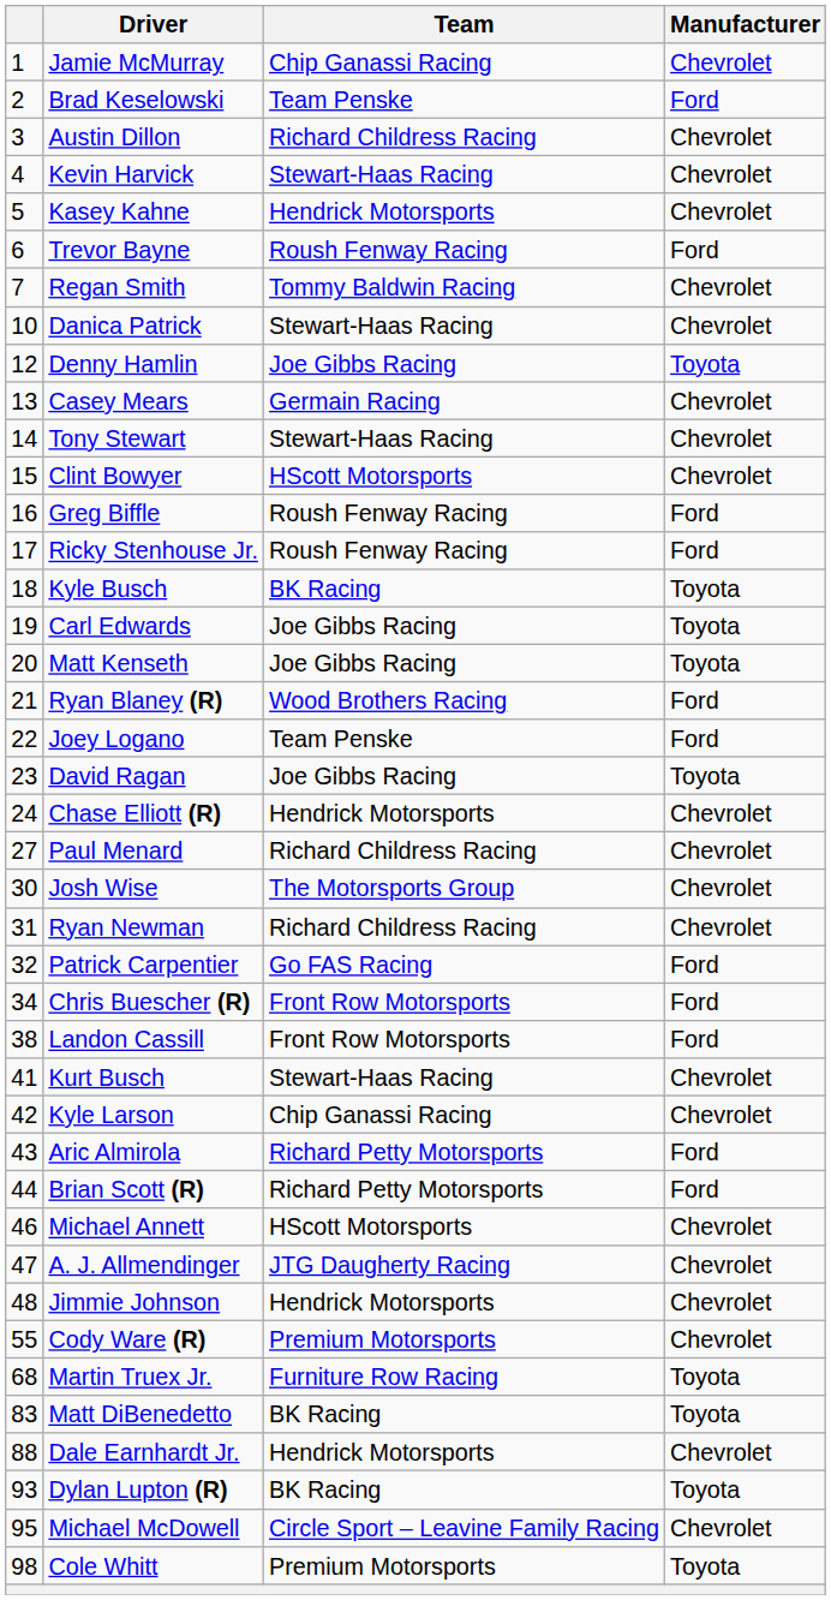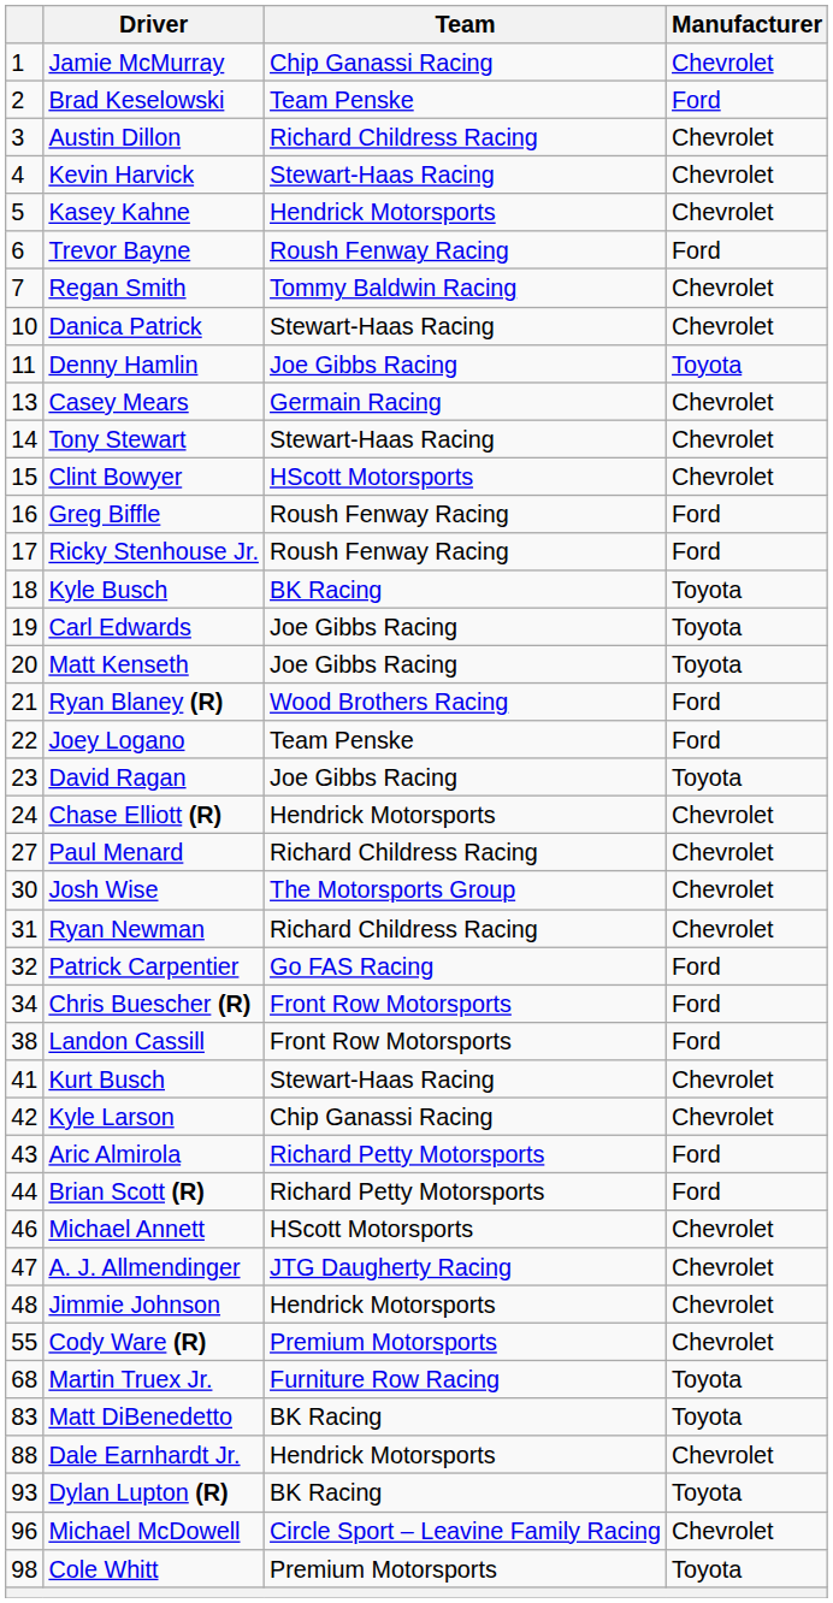 <table class="wikitable" style="font-size:95%">
 <tr>
 <th></th>
 <th>Driver</th>
 <th>Team</th>
 <th>Manufacturer</th>
 </tr>
 <tr>
 <td>1</td>
 <td><a href='#'>Jamie McMurray</a></td>
 <td><a href='#'>Chip Ganassi Racing</a></td>
 <td><a href='#'>Chevrolet</a></td>
 </tr>
 <tr>
 <td>2</td>
 <td><a href='#'>Brad Keselowski</a></td>
 <td><a href='#'>Team Penske</a></td>
 <td><a href='#'>Ford</a></td>
 </tr>
 <tr>
 <td>3</td>
 <td><a href='#'>Austin Dillon</a></td>
 <td><a href='#'>Richard Childress Racing</a></td>
 <td>Chevrolet</td>
 </tr>
 <tr>
 <td>4</td>
 <td><a href='#'>Kevin Harvick</a></td>
 <td><a href='#'>Stewart-Haas Racing</a></td>
 <td>Chevrolet</td>
 </tr>
 <tr>
 <td>5</td>
 <td><a href='#'>Kasey Kahne</a></td>
 <td><a href='#'>Hendrick Motorsports</a></td>
 <td>Chevrolet</td>
 </tr>
 <tr>
 <td>6</td>
 <td><a href='#'>Trevor Bayne</a></td>
 <td><a href='#'>Roush Fenway Racing</a></td>
 <td>Ford</td>
 </tr>
 <tr>
 <td>7</td>
 <td><a href='#'>Regan Smith</a></td>
 <td><a href='#'>Tommy Baldwin Racing</a></td>
 <td>Chevrolet</td>
 </tr>
 <tr>
 <td>10</td>
 <td><a href='#'>Danica Patrick</a></td>
 <td>Stewart-Haas Racing</td>
 <td>Chevrolet</td>
 </tr>
 <tr>
-<td>12</td>
+<td>11</td>
 <td><a href='#'>Denny Hamlin</a></td>
 <td><a href='#'>Joe Gibbs Racing</a></td>
 <td><a href='#'>Toyota</a></td>
 </tr>
 <tr>
 <td>13</td>
 <td><a href='#'>Casey Mears</a></td>
 <td><a href='#'>Germain Racing</a></td>
 <td>Chevrolet</td>
 </tr>
 <tr>
 <td>14</td>
 <td><a href='#'>Tony Stewart</a></td>
 <td>Stewart-Haas Racing</td>
 <td>Chevrolet</td>
 </tr>
 <tr>
 <td>15</td>
 <td><a href='#'>Clint Bowyer</a></td>
 <td><a href='#'>HScott Motorsports</a></td>
 <td>Chevrolet</td>
 </tr>
 <tr>
 <td>16</td>
 <td><a href='#'>Greg Biffle</a></td>
 <td>Roush Fenway Racing</td>
 <td>Ford</td>
 </tr>
 <tr>
 <td>17</td>
 <td><a href='#'>Ricky Stenhouse Jr.</a></td>
 <td>Roush Fenway Racing</td>
 <td>Ford</td>
 </tr>
 <tr>
 <td>18</td>
 <td><a href='#'>Kyle Busch</a></td>
 <td><a href='#'>BK Racing</a></td>
 <td>Toyota</td>
 </tr>
 <tr>
 <td>19</td>
 <td><a href='#'>Carl Edwards</a></td>
 <td>Joe Gibbs Racing</td>
 <td>Toyota</td>
 </tr>
 <tr>
 <td>20</td>
 <td><a href='#'>Matt Kenseth</a></td>
 <td>Joe Gibbs Racing</td>
 <td>Toyota</td>
 </tr>
 <tr>
 <td>21</td>
 <td><a href='#'>Ryan Blaney</a> <strong>(R)</strong></td>
 <td><a href='#'>Wood Brothers Racing</a></td>
 <td>Ford</td>
 </tr>
 <tr>
 <td>22</td>
 <td><a href='#'>Joey Logano</a></td>
 <td>Team Penske</td>
 <td>Ford</td>
 </tr>
 <tr>
 <td>23</td>
 <td><a href='#'>David Ragan</a></td>
 <td>Joe Gibbs Racing</td>
 <td>Toyota</td>
 </tr>
 <tr>
 <td>24</td>
 <td><a href='#'>Chase Elliott</a> <strong>(R)</strong></td>
 <td>Hendrick Motorsports</td>
 <td>Chevrolet</td>
 </tr>
 <tr>
 <td>27</td>
 <td><a href='#'>Paul Menard</a></td>
 <td>Richard Childress Racing</td>
 <td>Chevrolet</td>
 </tr>
 <tr>
 <td>30</td>
 <td><a href='#'>Josh Wise</a></td>
 <td><a href='#'>The Motorsports Group</a></td>
 <td>Chevrolet</td>
 </tr>
 <tr>
 <td>31</td>
 <td><a href='#'>Ryan Newman</a></td>
 <td>Richard Childress Racing</td>
 <td>Chevrolet</td>
 </tr>
 <tr>
 <td>32</td>
 <td><a href='#'>Patrick Carpentier</a></td>
 <td><a href='#'>Go FAS Racing</a></td>
 <td>Ford</td>
 </tr>
 <tr>
 <td>34</td>
 <td><a href='#'>Chris Buescher</a> <strong>(R)</strong></td>
 <td><a href='#'>Front Row Motorsports</a></td>
 <td>Ford</td>
 </tr>
 <tr>
 <td>38</td>
 <td><a href='#'>Landon Cassill</a></td>
 <td>Front Row Motorsports</td>
 <td>Ford</td>
 </tr>
 <tr>
 <td>41</td>
 <td><a href='#'>Kurt Busch</a></td>
 <td>Stewart-Haas Racing</td>
 <td>Chevrolet</td>
 </tr>
 <tr>
 <td>42</td>
 <td><a href='#'>Kyle Larson</a></td>
 <td>Chip Ganassi Racing</td>
 <td>Chevrolet</td>
 </tr>
 <tr>
 <td>43</td>
 <td><a href='#'>Aric Almirola</a></td>
 <td><a href='#'>Richard Petty Motorsports</a></td>
 <td>Ford</td>
 </tr>
 <tr>
 <td>44</td>
 <td><a href='#'>Brian Scott</a> <strong>(R)</strong></td>
 <td>Richard Petty Motorsports</td>
 <td>Ford</td>
 </tr>
 <tr>
 <td>46</td>
 <td><a href='#'>Michael Annett</a></td>
 <td>HScott Motorsports</td>
 <td>Chevrolet</td>
 </tr>
 <tr>
 <td>47</td>
 <td><a href='#'>A. J. Allmendinger</a></td>
 <td><a href='#'>JTG Daugherty Racing</a></td>
 <td>Chevrolet</td>
 </tr>
 <tr>
 <td>48</td>
 <td><a href='#'>Jimmie Johnson</a></td>
 <td>Hendrick Motorsports</td>
 <td>Chevrolet</td>
 </tr>
 <tr>
 <td>55</td>
 <td><a href='#'>Cody Ware</a> <strong>(R)</strong></td>
 <td><a href='#'>Premium Motorsports</a></td>
 <td>Chevrolet</td>
 </tr>
 <tr>
 <td>68</td>
 <td><a href='#'>Martin Truex Jr.</a></td>
 <td><a href='#'>Furniture Row Racing</a></td>
 <td>Toyota</td>
 </tr>
 <tr>
 <td>83</td>
 <td><a href='#'>Matt DiBenedetto</a></td>
 <td>BK Racing</td>
 <td>Toyota</td>
 </tr>
 <tr>
 <td>88</td>
 <td><a href='#'>Dale Earnhardt Jr.</a></td>
 <td>Hendrick Motorsports</td>
 <td>Chevrolet</td>
 </tr>
 <tr>
 <td>93</td>
 <td><a href='#'>Dylan Lupton</a> <strong>(R)</strong></td>
 <td>BK Racing</td>
 <td>Toyota</td>
 </tr>
 <tr>
-<td>95</td>
+<td>96</td>
 <td><a href='#'>Michael McDowell</a></td>
 <td><a href='#'>Circle Sport – Leavine Family Racing</a></td>
 <td>Chevrolet</td>
 </tr>
 <tr>
 <td>98</td>
 <td><a href='#'>Cole Whitt</a></td>
 <td>Premium Motorsports</td>
 <td>Toyota</td>
 </tr>
 <tr>
 <th colspan="4"></th>
 </tr>
 </table>
